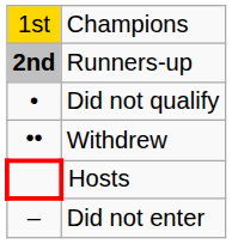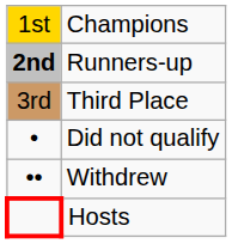 <table class="wikitable">
 <tr>
 <td style="text-align:center;width:10px;background:gold">1st</td>
 <td>Champions</td>
 </tr>
 <tr>
 <td style="text-align:center;width:10px;background:silver"><strong>2nd</strong></td>
 <td>Runners-up</td>
+</tr>
+<tr>
+<td style="text-align:center;width:10px;background:#cc9966">3rd</td>
+<td>Third Place</td>
 </tr>
 <tr>
 <td style="text-align:center;width:10px">•</td>
 <td>Did not qualify</td>
 </tr>
 <tr>
 <td style="text-align:center;width:10px">••</td>
 <td>Withdrew</td>
 </tr>
 <tr>
 <td style="width:10px;border:3px solid red"></td>
 <td>Hosts</td>
 </tr>
-<tr>
-<td style="text-align:center;width:10px">–</td>
-<td>Did not enter</td>
-</tr>
 </table>
